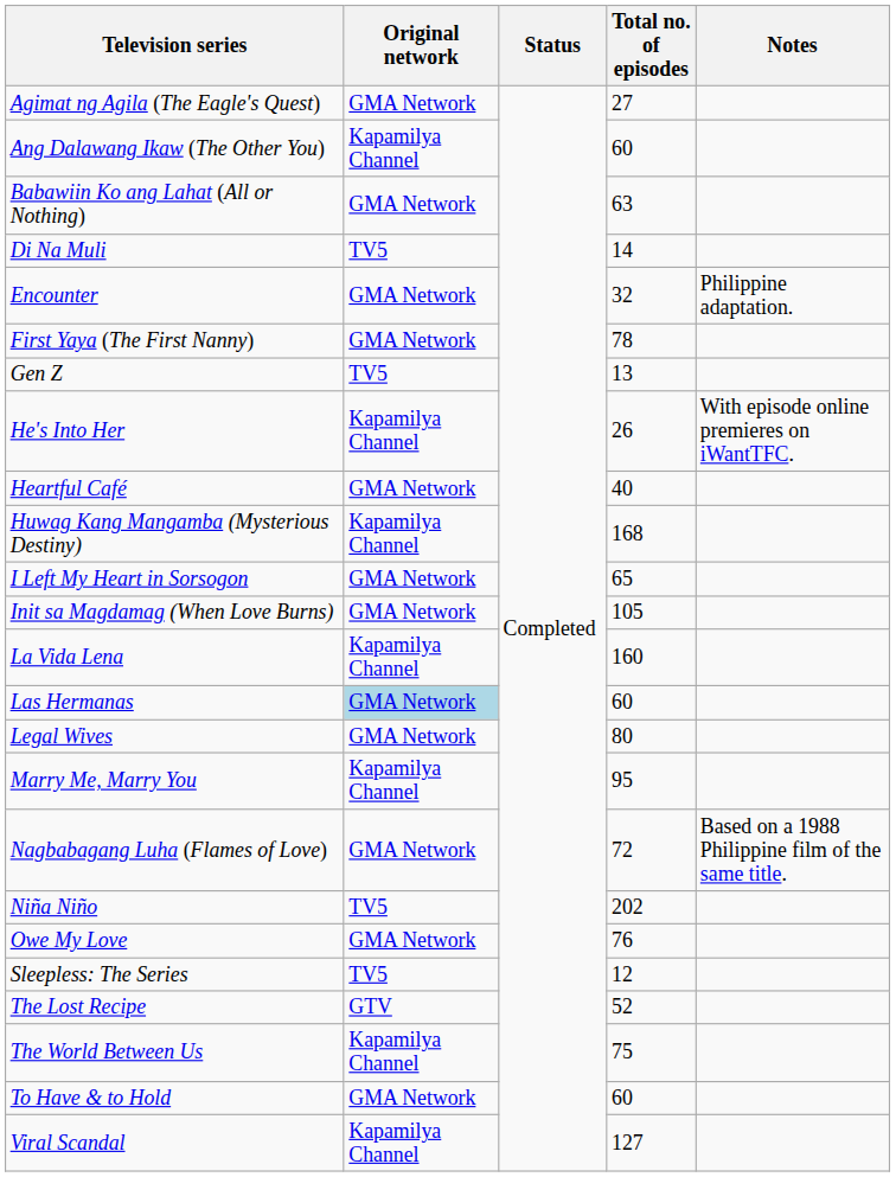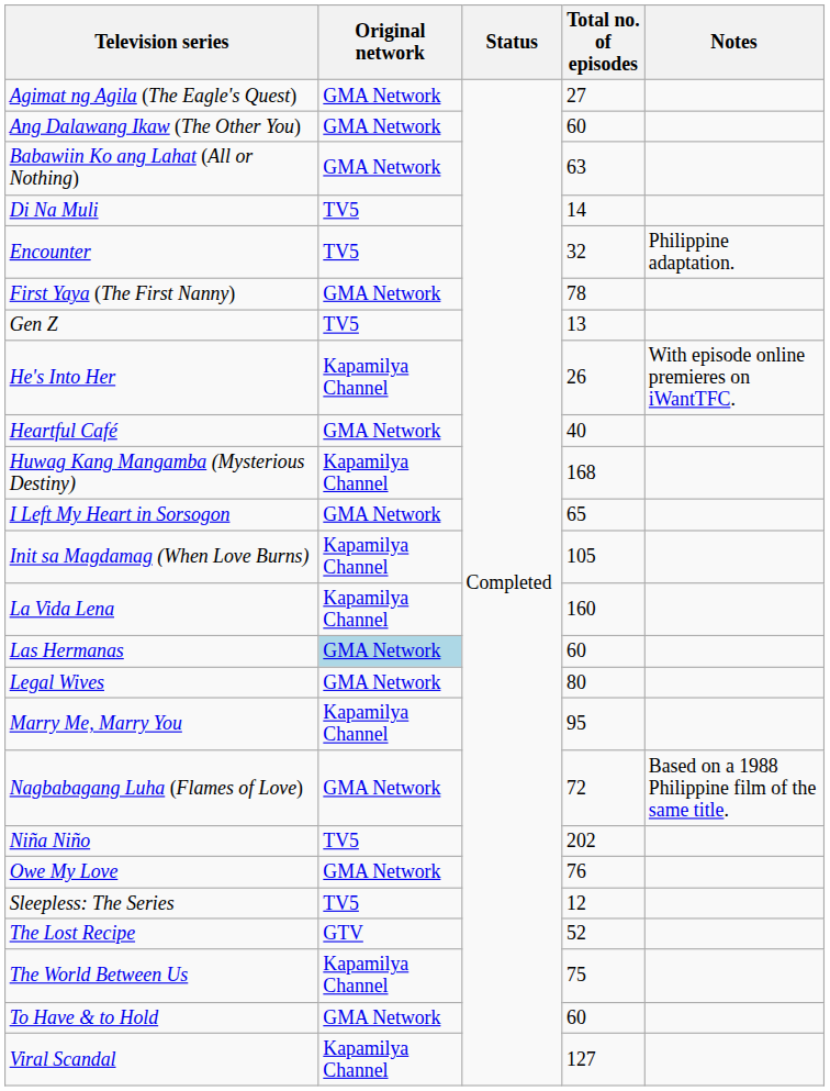 <table class="wikitable sortable">
 <tr>
 <th style="width:250px;">Television series</th>
 <th style="width:110px;">Original network</th>
 <th style="width:75px;">Status</th>
 <th style="width:60px;">Total no. of episodes</th>
 <th style="width:140px;">Notes</th>
 </tr>
 <tr>
 <td><em><a href='#'>Agimat ng Agila</a></em> (<em>The Eagle's Quest</em>)</td>
 <td><a href='#'>GMA Network</a></td>
 <td rowspan="24">Completed</td>
 <td>27</td>
 <td></td>
 </tr>
 <tr>
 <td><em><a href='#'>Ang Dalawang Ikaw</a></em> (<em>The Other You</em>)</td>
-<td><a href='#'>Kapamilya Channel</a></td>
+<td><a href='#'>GMA Network</a></td>
 <td>60</td>
 <td></td>
 </tr>
 <tr>
 <td><em><a href='#'>Babawiin Ko ang Lahat</a></em> (<em>All or Nothing</em>)</td>
 <td><a href='#'>GMA Network</a></td>
 <td>63</td>
 <td></td>
 </tr>
 <tr>
 <td><em><a href='#'>Di Na Muli</a></em></td>
 <td><a href='#'>TV5</a></td>
 <td>14</td>
 <td></td>
 </tr>
 <tr>
 <td><em><a href='#'>Encounter</a></em></td>
-<td><a href='#'>GMA Network</a></td>
+<td><a href='#'>TV5</a></td>
 <td>32</td>
 <td>Philippine adaptation.</td>
 </tr>
 <tr>
 <td><em><a href='#'>First Yaya</a></em> (<em>The First Nanny</em>)</td>
 <td><a href='#'>GMA Network</a></td>
 <td>78</td>
 <td></td>
 </tr>
 <tr>
 <td><em>Gen Z</em></td>
 <td><a href='#'>TV5</a></td>
 <td>13</td>
 <td></td>
 </tr>
 <tr>
 <td><em><a href='#'>He's Into Her</a></em></td>
 <td><a href='#'>Kapamilya Channel</a></td>
 <td>26</td>
 <td>With episode online premieres on <a href='#'>iWantTFC</a>.</td>
 </tr>
 <tr>
 <td><em><a href='#'>Heartful Café</a></em></td>
 <td><a href='#'>GMA Network</a></td>
 <td>40</td>
 <td></td>
 </tr>
 <tr>
 <td><em><a href='#'>Huwag Kang Mangamba</a> (Mysterious Destiny)</em></td>
 <td><a href='#'>Kapamilya Channel</a></td>
 <td>168</td>
 <td></td>
 </tr>
 <tr>
 <td><em><a href='#'>I Left My Heart in Sorsogon</a></em></td>
 <td><a href='#'>GMA Network</a></td>
 <td>65</td>
 <td></td>
 </tr>
 <tr>
 <td><em><a href='#'>Init sa Magdamag</a> (When Love Burns)</em></td>
-<td><a href='#'>GMA Network</a></td>
+<td><a href='#'>Kapamilya Channel</a></td>
 <td>105</td>
 <td></td>
 </tr>
 <tr>
 <td><em><a href='#'>La Vida Lena</a></em></td>
 <td><a href='#'>Kapamilya Channel</a></td>
 <td>160</td>
 <td></td>
 </tr>
 <tr>
 <td><em><a href='#'>Las Hermanas</a></em></td>
 <td style="background: lightblue;"><a href='#'>GMA Network</a></td>
 <td>60</td>
 <td></td>
 </tr>
 <tr>
 <td><em><a href='#'>Legal Wives</a></em></td>
 <td><a href='#'>GMA Network</a></td>
 <td>80</td>
 <td></td>
 </tr>
 <tr>
 <td><em><a href='#'>Marry Me, Marry You</a></em></td>
 <td><a href='#'>Kapamilya Channel</a></td>
 <td>95</td>
 <td></td>
 </tr>
 <tr>
 <td><em><a href='#'>Nagbabagang Luha</a></em> (<em>Flames of Love</em>)</td>
 <td><a href='#'>GMA Network</a></td>
 <td>72</td>
 <td>Based on a 1988 Philippine film of the <a href='#'>same title</a>.</td>
 </tr>
 <tr>
 <td><em><a href='#'>Niña Niño</a></em></td>
 <td><a href='#'>TV5</a></td>
 <td>202</td>
 <td></td>
 </tr>
 <tr>
 <td><em><a href='#'>Owe My Love</a></em></td>
 <td><a href='#'>GMA Network</a></td>
 <td>76</td>
 <td></td>
 </tr>
 <tr>
 <td><em>Sleepless: The Series</em></td>
 <td><a href='#'>TV5</a></td>
 <td>12</td>
 <td></td>
 </tr>
 <tr>
 <td><em><a href='#'>The Lost Recipe</a></em></td>
 <td><a href='#'>GTV</a></td>
 <td>52</td>
 <td></td>
 </tr>
 <tr>
 <td><em><a href='#'>The World Between Us</a></em></td>
 <td><a href='#'>Kapamilya Channel</a></td>
 <td>75</td>
 <td></td>
 </tr>
 <tr>
 <td><em><a href='#'>To Have & to Hold</a></em></td>
 <td><a href='#'>GMA Network</a></td>
 <td>60</td>
 <td></td>
 </tr>
 <tr>
 <td><em><a href='#'>Viral Scandal</a></em></td>
 <td><a href='#'>Kapamilya Channel</a></td>
 <td>127</td>
 <td></td>
 </tr>
 </table>
